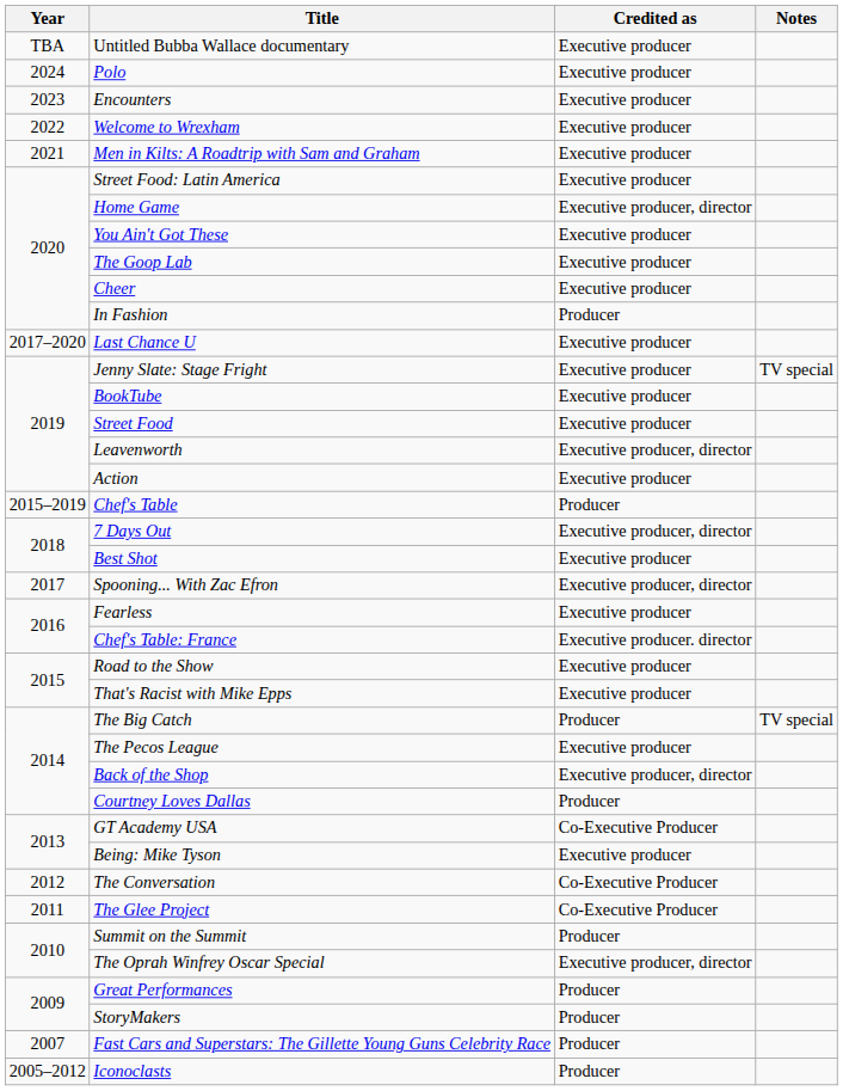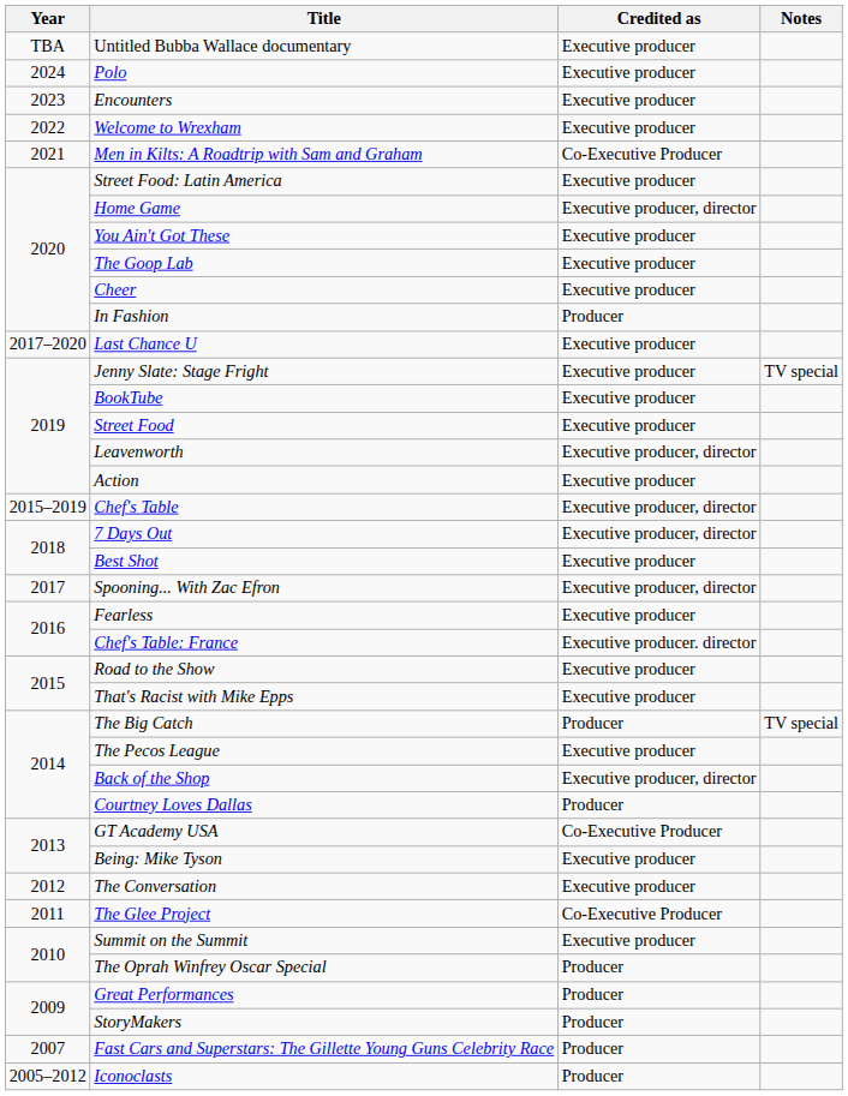 <table class="wikitable">
 <tr>
 <th>Year</th>
 <th>Title</th>
 <th>Credited as</th>
 <th>Notes</th>
 </tr>
 <tr>
 <td align="center">TBA</td>
 <td>Untitled Bubba Wallace documentary</td>
 <td>Executive producer</td>
 <td></td>
 </tr>
 <tr>
 <td align="center">2024</td>
 <td><em><a href='#'>Polo</a></em></td>
 <td>Executive producer</td>
 <td></td>
 </tr>
 <tr>
 <td align="center">2023</td>
 <td><em>Encounters</em></td>
 <td>Executive producer</td>
 <td></td>
 </tr>
 <tr>
 <td align="center">2022</td>
 <td><em><a href='#'>Welcome to Wrexham</a></em></td>
 <td>Executive producer</td>
 <td></td>
 </tr>
 <tr>
 <td align="center">2021</td>
 <td><em><a href='#'>Men in Kilts: A Roadtrip with Sam and Graham</a></em></td>
-<td>Executive producer</td>
+<td>Co-Executive Producer</td>
 <td></td>
 </tr>
 <tr>
 <td rowspan="6" align="center">2020</td>
 <td><em>Street Food: Latin America</em></td>
 <td>Executive producer</td>
 <td></td>
 </tr>
 <tr>
 <td><a href='#'><em>Home Game</em></a></td>
 <td>Executive producer, director</td>
 <td></td>
 </tr>
 <tr>
 <td><em><a href='#'>You Ain't Got These</a></em></td>
 <td>Executive producer</td>
 <td></td>
 </tr>
 <tr>
 <td><em><a href='#'>The Goop Lab</a></em></td>
 <td>Executive producer</td>
 <td></td>
 </tr>
 <tr>
 <td><a href='#'><em>Cheer</em></a></td>
 <td>Executive producer</td>
 <td></td>
 </tr>
 <tr>
 <td><em>In Fashion</em></td>
 <td>Producer</td>
 <td></td>
 </tr>
 <tr>
 <td align="center">2017–2020</td>
 <td><em><a href='#'>Last Chance U</a></em></td>
 <td>Executive producer</td>
 <td></td>
 </tr>
 <tr>
 <td rowspan="5" align="center">2019</td>
 <td><em>Jenny Slate: Stage Fright</em></td>
 <td>Executive producer</td>
 <td>TV special</td>
 </tr>
 <tr>
 <td><em><a href='#'>BookTube</a></em></td>
 <td>Executive producer</td>
 <td></td>
 </tr>
 <tr>
 <td><a href='#'><em>Street Food</em></a></td>
 <td>Executive producer</td>
 <td></td>
 </tr>
 <tr>
 <td><em>Leavenworth</em></td>
 <td>Executive producer, director</td>
 <td></td>
 </tr>
 <tr>
 <td><em>Action</em></td>
 <td>Executive producer</td>
 <td></td>
 </tr>
 <tr>
 <td align="center">2015–2019</td>
 <td><em><a href='#'>Chef's Table</a></em></td>
-<td>Producer</td>
+<td>Executive producer, director</td>
 <td></td>
 </tr>
 <tr>
 <td rowspan="2" align="center">2018</td>
 <td><em><a href='#'>7 Days Out</a></em></td>
 <td>Executive producer, director</td>
 <td></td>
 </tr>
 <tr>
 <td><a href='#'><em>Best Shot</em></a></td>
 <td>Executive producer</td>
 <td></td>
 </tr>
 <tr>
 <td align="center">2017</td>
 <td><em>Spooning... With Zac Efron</em></td>
 <td>Executive producer, director</td>
 <td></td>
 </tr>
 <tr>
 <td rowspan="2" align="center">2016</td>
 <td><em>Fearless</em></td>
 <td>Executive producer</td>
 <td></td>
 </tr>
 <tr>
 <td><em><a href='#'>Chef's Table: France</a></em></td>
 <td>Executive producer. director</td>
 <td></td>
 </tr>
 <tr>
 <td rowspan="2" align="center">2015</td>
 <td><em>Road to the Show</em></td>
 <td>Executive producer</td>
 <td></td>
 </tr>
 <tr>
 <td><em>That's Racist with Mike Epps</em></td>
 <td>Executive producer</td>
 <td></td>
 </tr>
 <tr>
 <td rowspan="4" align="center">2014</td>
 <td><em>The Big Catch</em></td>
 <td>Producer</td>
 <td>TV special</td>
 </tr>
 <tr>
 <td><em>The Pecos League</em></td>
 <td>Executive producer</td>
 <td></td>
 </tr>
 <tr>
 <td><em><a href='#'>Back of the Shop</a></em></td>
 <td>Executive producer, director</td>
 <td></td>
 </tr>
 <tr>
 <td><em><a href='#'>Courtney Loves Dallas</a></em></td>
 <td>Producer</td>
 <td></td>
 </tr>
 <tr>
 <td rowspan="2" align="center">2013</td>
 <td><em>GT Academy USA</em></td>
 <td>Co-Executive Producer</td>
 <td></td>
 </tr>
 <tr>
 <td><em>Being: Mike Tyson</em></td>
 <td>Executive producer</td>
 <td></td>
 </tr>
 <tr>
 <td align="center">2012</td>
 <td><em>The Conversation</em></td>
-<td>Co-Executive Producer</td>
+<td>Executive producer</td>
 <td></td>
 </tr>
 <tr>
 <td align="center">2011</td>
 <td><em><a href='#'>The Glee Project</a></em></td>
 <td>Co-Executive Producer</td>
 <td></td>
 </tr>
 <tr>
 <td rowspan="2" align="center">2010</td>
 <td><em>Summit on the Summit</em></td>
-<td>Producer</td>
+<td>Executive producer</td>
 <td></td>
 </tr>
 <tr>
 <td><em>The Oprah Winfrey Oscar Special</em></td>
-<td>Executive producer, director</td>
+<td>Producer</td>
 <td></td>
 </tr>
 <tr>
 <td rowspan="2" align="center">2009</td>
 <td><em><a href='#'>Great Performances</a></em></td>
 <td>Producer</td>
 <td></td>
 </tr>
 <tr>
 <td><em>StoryMakers</em></td>
 <td>Producer</td>
 <td></td>
 </tr>
 <tr>
 <td align="center">2007</td>
 <td><em><a href='#'>Fast Cars and Superstars: The Gillette Young Guns Celebrity Race</a></em></td>
 <td>Producer</td>
 <td></td>
 </tr>
 <tr>
 <td align="center">2005–2012</td>
 <td><a href='#'><em>Iconoclasts</em></a></td>
 <td>Producer</td>
 <td></td>
 </tr>
 </table>
